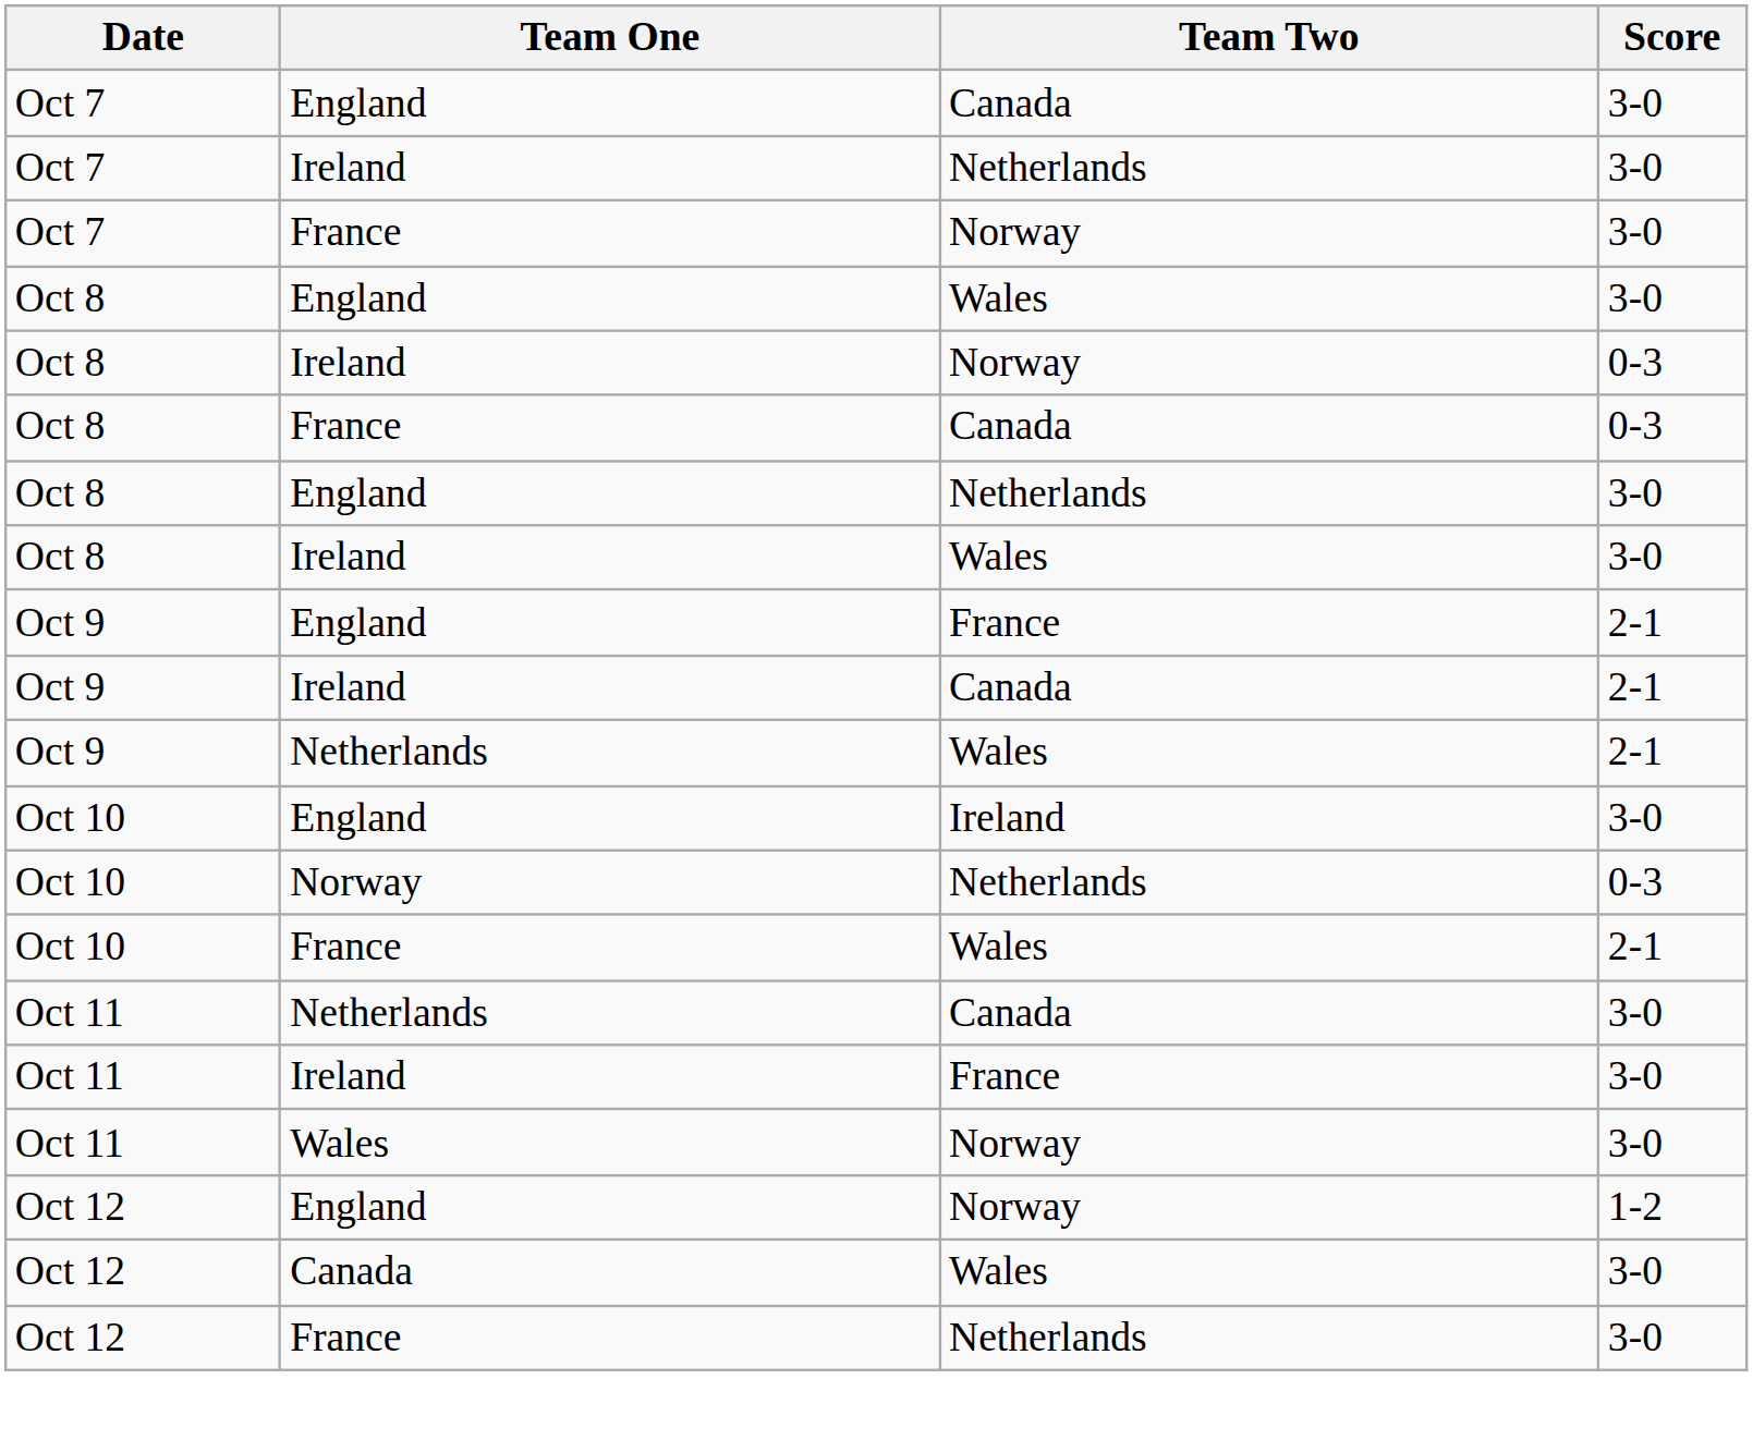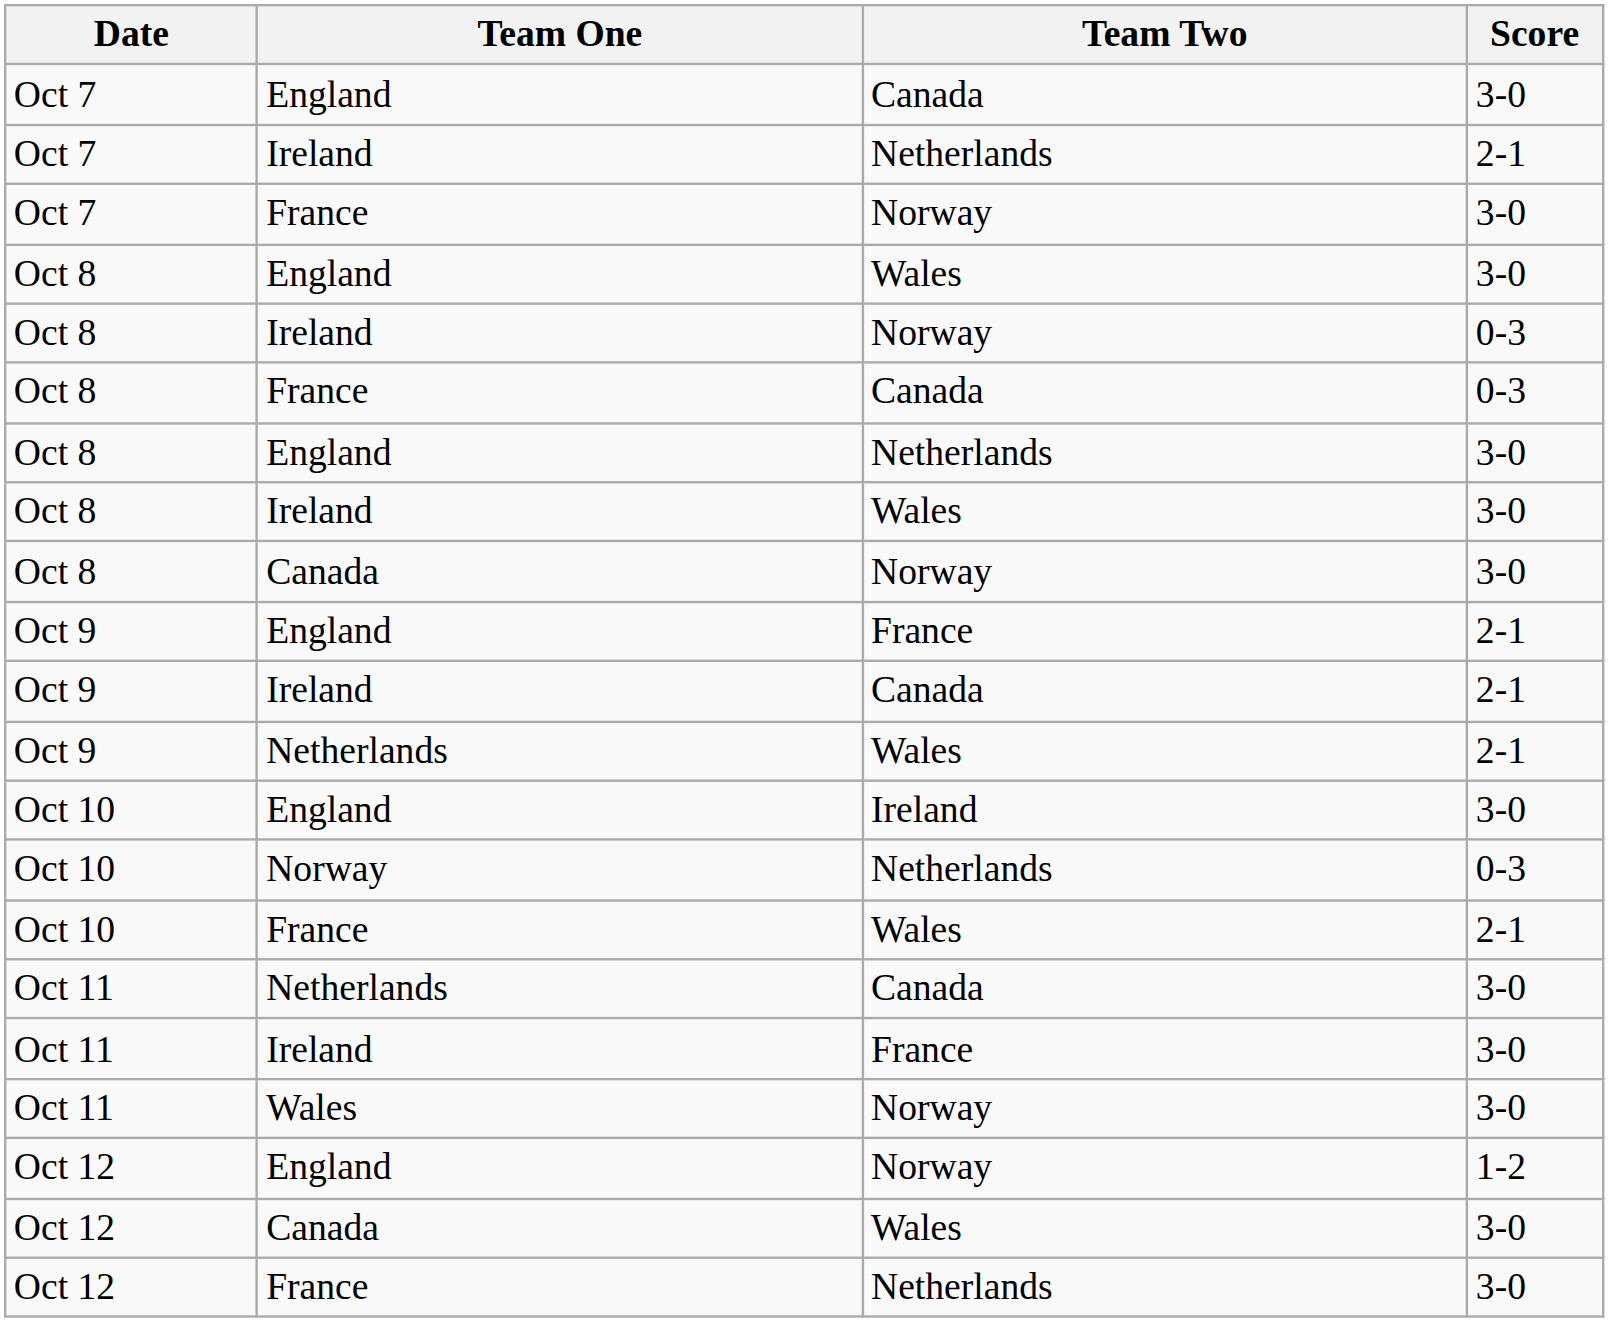 <table class="wikitable">
 <tr>
 <th width=100>Date</th>
 <th width=250>Team One</th>
 <th width=250>Team Two</th>
 <th width=50>Score</th>
 </tr>
 <tr>
 <td>Oct 7</td>
 <td> England</td>
 <td> Canada</td>
 <td>3-0</td>
 </tr>
 <tr>
 <td>Oct 7</td>
 <td> Ireland</td>
 <td> Netherlands</td>
-<td>3-0</td>
+<td>2-1</td>
 </tr>
 <tr>
 <td>Oct 7</td>
 <td> France</td>
 <td> Norway</td>
 <td>3-0</td>
 </tr>
 <tr>
 <td>Oct 8</td>
 <td> England</td>
 <td> Wales</td>
 <td>3-0</td>
 </tr>
 <tr>
 <td>Oct 8</td>
 <td> Ireland</td>
 <td> Norway</td>
 <td>0-3</td>
 </tr>
 <tr>
 <td>Oct 8</td>
 <td> France</td>
 <td> Canada</td>
 <td>0-3</td>
 </tr>
 <tr>
 <td>Oct 8</td>
 <td> England</td>
 <td> Netherlands</td>
 <td>3-0</td>
 </tr>
 <tr>
 <td>Oct 8</td>
 <td> Ireland</td>
 <td> Wales</td>
+<td>3-0</td>
+</tr>
+<tr>
+<td>Oct 8</td>
+<td> Canada</td>
+<td> Norway</td>
 <td>3-0</td>
 </tr>
 <tr>
 <td>Oct 9</td>
 <td> England</td>
 <td> France</td>
 <td>2-1</td>
 </tr>
 <tr>
 <td>Oct 9</td>
 <td> Ireland</td>
 <td> Canada</td>
 <td>2-1</td>
 </tr>
 <tr>
 <td>Oct 9</td>
 <td> Netherlands</td>
 <td> Wales</td>
 <td>2-1</td>
 </tr>
 <tr>
 <td>Oct 10</td>
 <td> England</td>
 <td> Ireland</td>
 <td>3-0</td>
 </tr>
 <tr>
 <td>Oct 10</td>
 <td> Norway</td>
 <td> Netherlands</td>
 <td>0-3</td>
 </tr>
 <tr>
 <td>Oct 10</td>
 <td> France</td>
 <td> Wales</td>
 <td>2-1</td>
 </tr>
 <tr>
 <td>Oct 11</td>
 <td> Netherlands</td>
 <td> Canada</td>
 <td>3-0</td>
 </tr>
 <tr>
 <td>Oct 11</td>
 <td> Ireland</td>
 <td> France</td>
 <td>3-0</td>
 </tr>
 <tr>
 <td>Oct 11</td>
 <td> Wales</td>
 <td> Norway</td>
 <td>3-0</td>
 </tr>
 <tr>
 <td>Oct 12</td>
 <td> England</td>
 <td> Norway</td>
 <td>1-2</td>
 </tr>
 <tr>
 <td>Oct 12</td>
 <td> Canada</td>
 <td> Wales</td>
 <td>3-0</td>
 </tr>
 <tr>
 <td>Oct 12</td>
 <td> France</td>
 <td> Netherlands</td>
 <td>3-0</td>
 </tr>
 </table>
